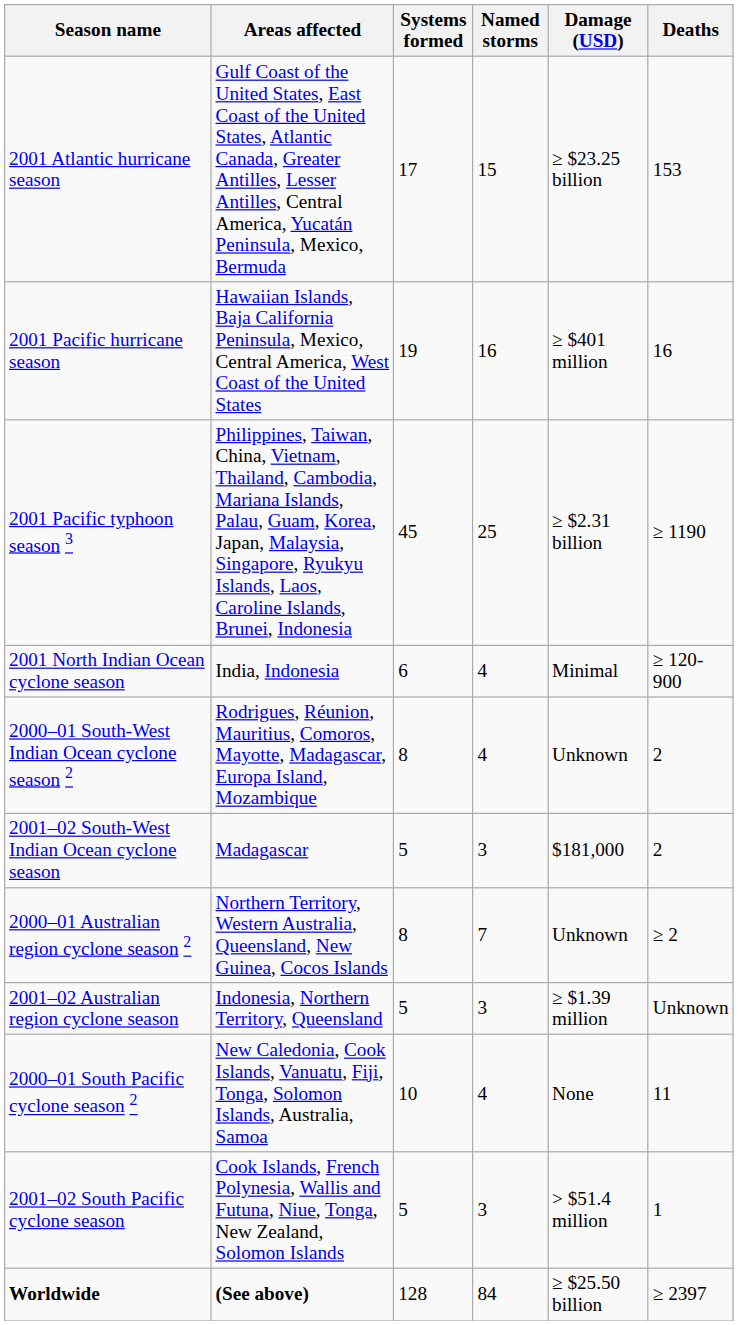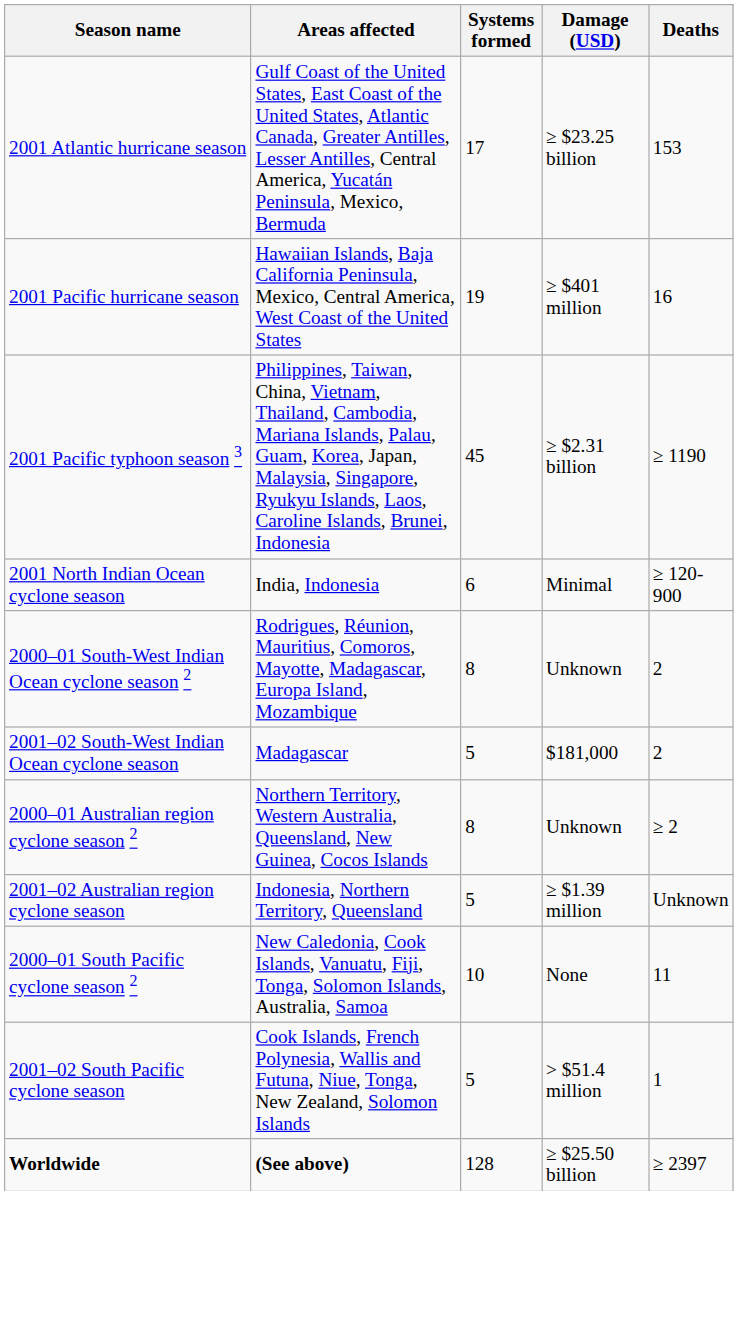 <table class="wikitable sortable">
 <tr>
 <th width="320"><strong>Season name</strong></th>
 <th width="250"><strong>Areas affected</strong></th>
 <th width="65"><strong>Systems formed</strong></th>
-<th width="65"><strong>Named storms</strong></th>
 <th width="100"><strong>Damage (<a href='#'>USD</a>)</strong></th>
 <th width="50"><strong>Deaths</strong></th>
 </tr>
 <tr>
 <td><a href='#'>2001 Atlantic hurricane season</a></td>
 <td><a href='#'>Gulf Coast of the United States</a>, <a href='#'>East Coast of the United States</a>, <a href='#'>Atlantic Canada</a>, <a href='#'>Greater Antilles</a>, <a href='#'>Lesser Antilles</a>, Central America, <a href='#'>Yucatán Peninsula</a>, Mexico, <a href='#'>Bermuda</a></td>
 <td>17</td>
-<td>15</td>
 <td>≥ $23.25 billion</td>
 <td>153</td>
 </tr>
 <tr>
 <td><a href='#'>2001 Pacific hurricane season</a></td>
 <td><a href='#'>Hawaiian Islands</a>, <a href='#'>Baja California Peninsula</a>, Mexico, Central America, <a href='#'>West Coast of the United States</a></td>
 <td>19</td>
-<td>16</td>
 <td>≥ $401 million</td>
 <td>16</td>
 </tr>
 <tr>
 <td><a href='#'>2001 Pacific typhoon season</a> <a href='#'><sup>3</sup></a></td>
 <td><a href='#'>Philippines</a>, <a href='#'>Taiwan</a>, China, <a href='#'>Vietnam</a>, <a href='#'>Thailand</a>, <a href='#'>Cambodia</a>, <a href='#'>Mariana Islands</a>, <a href='#'>Palau</a>, <a href='#'>Guam</a>, <a href='#'>Korea</a>, Japan, <a href='#'>Malaysia</a>, <a href='#'>Singapore</a>, <a href='#'>Ryukyu Islands</a>, <a href='#'>Laos</a>, <a href='#'>Caroline Islands</a>, <a href='#'>Brunei</a>, <a href='#'>Indonesia</a></td>
 <td>45</td>
-<td>25</td>
 <td>≥ $2.31 billion</td>
 <td>≥ 1190</td>
 </tr>
 <tr>
 <td><a href='#'>2001 North Indian Ocean cyclone season</a></td>
 <td>India, <a href='#'>Indonesia</a></td>
 <td>6</td>
-<td>4</td>
 <td>Minimal</td>
 <td>≥ 120-900</td>
 </tr>
 <tr>
 <td><a href='#'>2000–01 South-West Indian Ocean cyclone season</a> <a href='#'><sup>2</sup></a></td>
 <td><a href='#'>Rodrigues</a>, <a href='#'>Réunion</a>, <a href='#'>Mauritius</a>, <a href='#'>Comoros</a>, <a href='#'>Mayotte</a>, <a href='#'>Madagascar</a>, <a href='#'>Europa Island</a>, <a href='#'>Mozambique</a></td>
 <td>8</td>
-<td>4</td>
 <td>Unknown</td>
 <td>2</td>
 </tr>
 <tr>
 <td><a href='#'>2001–02 South-West Indian Ocean cyclone season</a></td>
 <td><a href='#'>Madagascar</a></td>
 <td>5</td>
-<td>3</td>
 <td>$181,000</td>
 <td>2</td>
 </tr>
 <tr>
 <td><a href='#'>2000–01 Australian region cyclone season</a> <a href='#'><sup>2</sup></a></td>
 <td><a href='#'>Northern Territory</a>, <a href='#'>Western Australia</a>, <a href='#'>Queensland</a>, <a href='#'>New Guinea</a>, <a href='#'>Cocos Islands</a></td>
 <td>8</td>
-<td>7</td>
 <td>Unknown</td>
 <td>≥ 2</td>
 </tr>
 <tr>
 <td><a href='#'>2001–02 Australian region cyclone season</a></td>
 <td><a href='#'>Indonesia</a>, <a href='#'>Northern Territory</a>, <a href='#'>Queensland</a></td>
 <td>5</td>
-<td>3</td>
 <td>≥ $1.39 million</td>
 <td>Unknown</td>
 </tr>
 <tr>
 <td><a href='#'>2000–01 South Pacific cyclone season</a> <a href='#'><sup>2</sup></a></td>
 <td><a href='#'>New Caledonia</a>, <a href='#'>Cook Islands</a>, <a href='#'>Vanuatu</a>, <a href='#'>Fiji</a>, <a href='#'>Tonga</a>, <a href='#'>Solomon Islands</a>, Australia, <a href='#'>Samoa</a></td>
 <td>10</td>
-<td>4</td>
 <td>None</td>
 <td>11</td>
 </tr>
 <tr>
 <td><a href='#'>2001–02 South Pacific cyclone season</a></td>
 <td><a href='#'>Cook Islands</a>, <a href='#'>French Polynesia</a>, <a href='#'>Wallis and Futuna</a>, <a href='#'>Niue</a>, <a href='#'>Tonga</a>, New Zealand, <a href='#'>Solomon Islands</a></td>
 <td>5</td>
-<td>3</td>
 <td>> $51.4 million</td>
 <td>1</td>
 </tr>
 <tr>
 <td><strong>Worldwide</strong></td>
 <td><strong>(See above)</strong></td>
 <td>128 </td>
-<td>84</td>
 <td>≥ $25.50 billion</td>
 <td>≥ 2397</td>
 </tr>
 </table>
